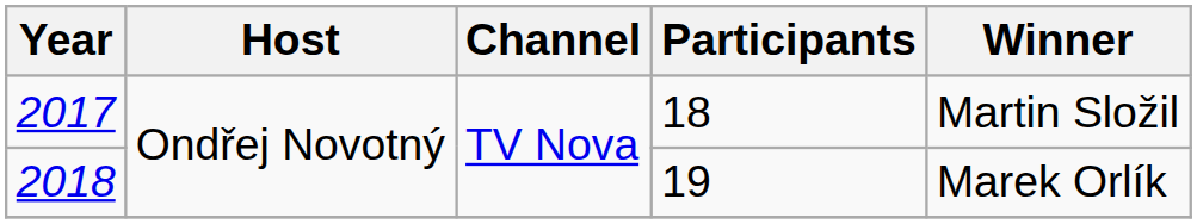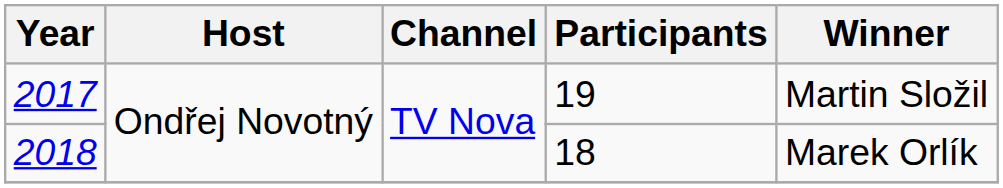 <table class="wikitable">
 <tr>
 <th>Year</th>
 <th>Host</th>
 <th>Channel</th>
 <th>Participants</th>
 <th>Winner</th>
 </tr>
 <tr>
 <td><a href='#'><em>2017</em></a></td>
 <td rowspan=2>Ondřej Novotný</td>
 <td rowspan=2><a href='#'>TV Nova</a></td>
-<td>18</td>
+<td>19</td>
 <td>Martin Složil</td>
 </tr>
 <tr>
 <td><a href='#'><em>2018</em></a></td>
-<td>19</td>
+<td>18</td>
 <td>Marek Orlík</td>
 </tr>
 <tr>
 </tr>
 </table>
